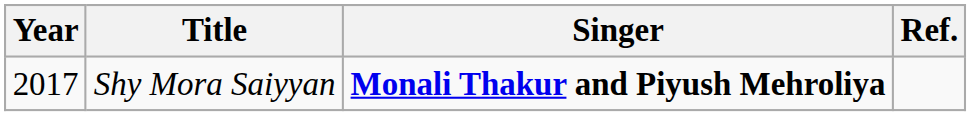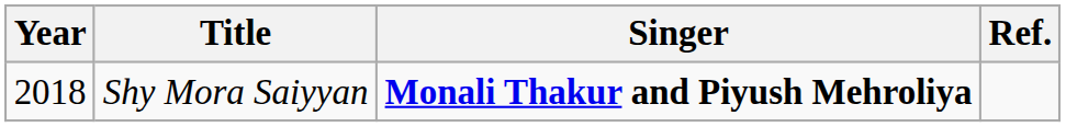 <table class="wikitable">
 <tr>
 <th>Year</th>
 <th>Title</th>
 <th>Singer</th>
 <th>Ref.</th>
 </tr>
 <tr>
-<td>2017</td>
+<td>2018</td>
 <td><em>Shy Mora Saiyyan</em></td>
 <td><strong><a href='#'>Monali Thakur</a> and Piyush Mehroliya</strong></td>
 <td></td>
 </tr>
 </table>
